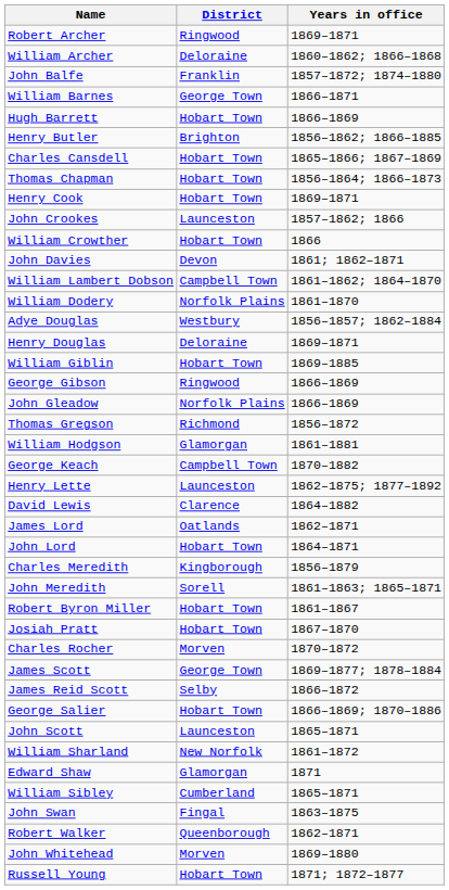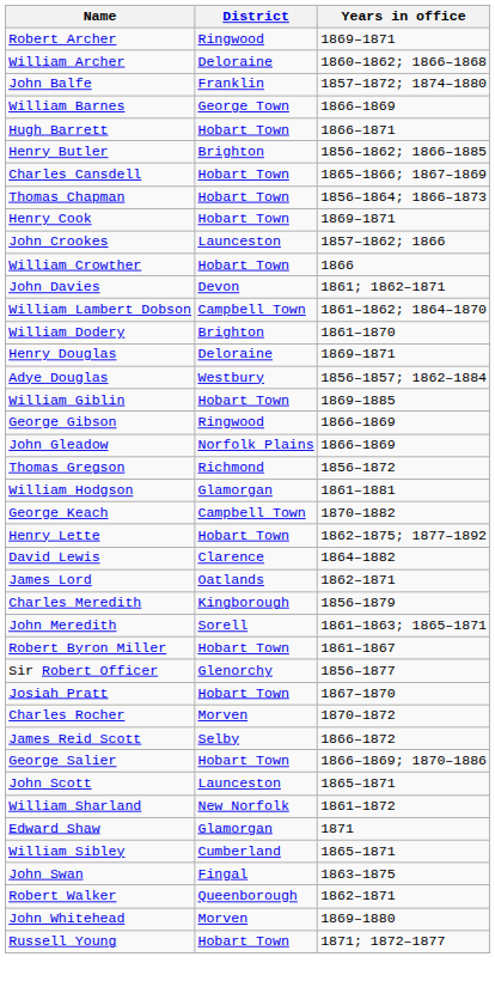 <table class="wikitable sortable">
 <tr>
 <th><strong>Name</strong></th>
 <th><strong><a href='#'>District</a></strong></th>
 <th><strong>Years in office</strong></th>
 </tr>
 <tr>
 <td><a href='#'>Robert Archer</a></td>
 <td><a href='#'>Ringwood</a></td>
 <td>1869–1871</td>
 </tr>
 <tr>
 <td><a href='#'>William Archer</a></td>
 <td><a href='#'>Deloraine</a></td>
 <td>1860–1862; 1866–1868</td>
 </tr>
 <tr>
 <td><a href='#'>John Balfe</a></td>
 <td><a href='#'>Franklin</a></td>
 <td>1857–1872; 1874–1880</td>
 </tr>
 <tr>
 <td><a href='#'>William Barnes</a></td>
 <td><a href='#'>George Town</a></td>
-<td>1866–1871</td>
+<td>1866–1869</td>
 </tr>
 <tr>
 <td><a href='#'>Hugh Barrett</a></td>
 <td><a href='#'>Hobart Town</a></td>
-<td>1866–1869</td>
+<td>1866–1871</td>
 </tr>
 <tr>
 <td><a href='#'>Henry Butler</a></td>
 <td><a href='#'>Brighton</a></td>
 <td>1856–1862; 1866–1885</td>
 </tr>
 <tr>
 <td><a href='#'>Charles Cansdell</a></td>
 <td><a href='#'>Hobart Town</a></td>
 <td>1865–1866; 1867–1869</td>
 </tr>
 <tr>
 <td><a href='#'>Thomas Chapman</a></td>
 <td><a href='#'>Hobart Town</a></td>
 <td>1856–1864; 1866–1873</td>
 </tr>
 <tr>
 <td><a href='#'>Henry Cook</a></td>
 <td><a href='#'>Hobart Town</a></td>
 <td>1869–1871</td>
 </tr>
 <tr>
 <td><a href='#'>John Crookes</a></td>
 <td><a href='#'>Launceston</a></td>
 <td>1857–1862; 1866</td>
 </tr>
 <tr>
 <td><a href='#'>William Crowther</a></td>
 <td><a href='#'>Hobart Town</a></td>
 <td>1866</td>
 </tr>
 <tr>
 <td><a href='#'>John Davies</a></td>
 <td><a href='#'>Devon</a></td>
 <td>1861; 1862–1871</td>
 </tr>
 <tr>
 <td><a href='#'>William Lambert Dobson</a></td>
 <td><a href='#'>Campbell Town</a></td>
 <td>1861–1862; 1864–1870</td>
 </tr>
 <tr>
 <td><a href='#'>William Dodery</a></td>
-<td><a href='#'>Norfolk Plains</a></td>
+<td><a href='#'>Brighton</a></td>
 <td>1861–1870</td>
+</tr>
+<tr>
+<td><a href='#'>Henry Douglas</a></td>
+<td><a href='#'>Deloraine</a></td>
+<td>1869–1871</td>
 </tr>
 <tr>
 <td><a href='#'>Adye Douglas</a></td>
 <td><a href='#'>Westbury</a></td>
 <td>1856–1857; 1862–1884</td>
-</tr>
-<tr>
-<td><a href='#'>Henry Douglas</a></td>
-<td><a href='#'>Deloraine</a></td>
-<td>1869–1871</td>
 </tr>
 <tr>
 <td><a href='#'>William Giblin</a></td>
 <td><a href='#'>Hobart Town</a></td>
 <td>1869–1885</td>
 </tr>
 <tr>
 <td><a href='#'>George Gibson</a></td>
 <td><a href='#'>Ringwood</a></td>
 <td>1866–1869</td>
 </tr>
 <tr>
 <td><a href='#'>John Gleadow</a></td>
 <td><a href='#'>Norfolk Plains</a></td>
 <td>1866–1869</td>
 </tr>
 <tr>
 <td><a href='#'>Thomas Gregson</a></td>
 <td><a href='#'>Richmond</a></td>
 <td>1856–1872</td>
 </tr>
 <tr>
 <td><a href='#'>William Hodgson</a></td>
 <td><a href='#'>Glamorgan</a></td>
 <td>1861–1881</td>
 </tr>
 <tr>
 <td><a href='#'>George Keach</a></td>
 <td><a href='#'>Campbell Town</a></td>
 <td>1870–1882</td>
 </tr>
 <tr>
 <td><a href='#'>Henry Lette</a></td>
-<td><a href='#'>Launceston</a></td>
+<td><a href='#'>Hobart Town</a></td>
 <td>1862–1875; 1877–1892</td>
 </tr>
 <tr>
 <td><a href='#'>David Lewis</a></td>
 <td><a href='#'>Clarence</a></td>
 <td>1864–1882</td>
 </tr>
 <tr>
 <td><a href='#'>James Lord</a></td>
 <td><a href='#'>Oatlands</a></td>
 <td>1862–1871</td>
-</tr>
-<tr>
-<td><a href='#'>John Lord</a></td>
-<td><a href='#'>Hobart Town</a></td>
-<td>1864–1871</td>
 </tr>
 <tr>
 <td><a href='#'>Charles Meredith</a></td>
 <td><a href='#'>Kingborough</a></td>
 <td>1856–1879</td>
 </tr>
 <tr>
 <td><a href='#'>John Meredith</a></td>
 <td><a href='#'>Sorell</a></td>
 <td>1861–1863; 1865–1871</td>
 </tr>
 <tr>
 <td><a href='#'>Robert Byron Miller</a></td>
 <td><a href='#'>Hobart Town</a></td>
 <td>1861–1867</td>
 </tr>
 <tr>
+<td>Sir <a href='#'>Robert Officer</a></td>
+<td><a href='#'>Glenorchy</a></td>
+<td>1856–1877</td>
+</tr>
+<tr>
 <td><a href='#'>Josiah Pratt</a></td>
 <td><a href='#'>Hobart Town</a></td>
 <td>1867–1870</td>
 </tr>
 <tr>
 <td><a href='#'>Charles Rocher</a></td>
 <td><a href='#'>Morven</a></td>
 <td>1870–1872</td>
-</tr>
-<tr>
-<td><a href='#'>James Scott</a></td>
-<td><a href='#'>George Town</a></td>
-<td>1869–1877; 1878–1884</td>
 </tr>
 <tr>
 <td><a href='#'>James Reid Scott</a></td>
 <td><a href='#'>Selby</a></td>
 <td>1866–1872</td>
 </tr>
 <tr>
 <td><a href='#'>George Salier</a></td>
 <td><a href='#'>Hobart Town</a></td>
 <td>1866–1869; 1870–1886</td>
 </tr>
 <tr>
 <td><a href='#'>John Scott</a></td>
 <td><a href='#'>Launceston</a></td>
 <td>1865–1871</td>
 </tr>
 <tr>
 <td><a href='#'>William Sharland</a></td>
 <td><a href='#'>New Norfolk</a></td>
 <td>1861–1872</td>
 </tr>
 <tr>
 <td><a href='#'>Edward Shaw</a></td>
 <td><a href='#'>Glamorgan</a></td>
 <td>1871</td>
 </tr>
 <tr>
 <td><a href='#'>William Sibley</a></td>
 <td><a href='#'>Cumberland</a></td>
 <td>1865–1871</td>
 </tr>
 <tr>
 <td><a href='#'>John Swan</a></td>
 <td><a href='#'>Fingal</a></td>
 <td>1863–1875</td>
 </tr>
 <tr>
 <td><a href='#'>Robert Walker</a></td>
 <td><a href='#'>Queenborough</a></td>
 <td>1862–1871</td>
 </tr>
 <tr>
 <td><a href='#'>John Whitehead</a></td>
 <td><a href='#'>Morven</a></td>
 <td>1869–1880</td>
 </tr>
 <tr>
 <td><a href='#'>Russell Young</a></td>
 <td><a href='#'>Hobart Town</a></td>
 <td>1871; 1872–1877</td>
 </tr>
 </table>
